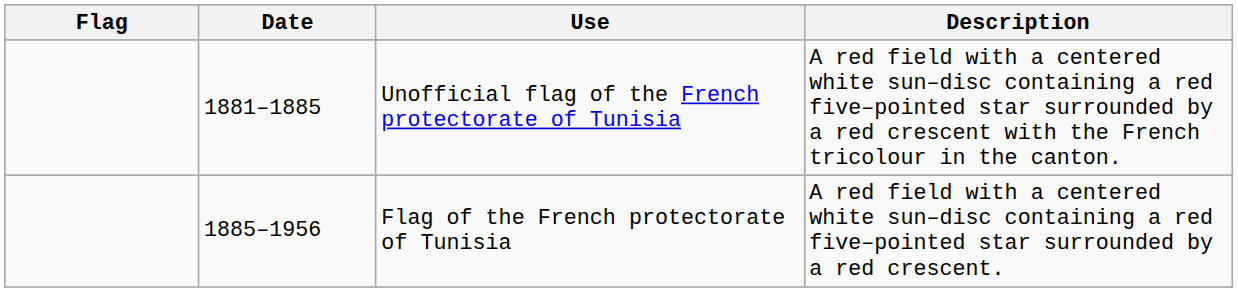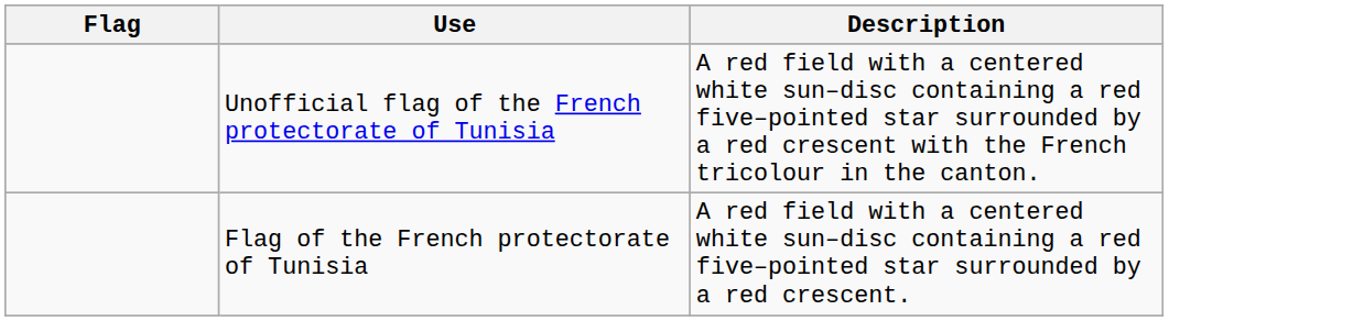 <table class="wikitable">
 <tr>
 <th style="width:110px;">Flag</th>
-<th style="width:100px;">Date</th>
 <th style="width:250px;">Use</th>
 <th style="width:250px;">Description</th>
 </tr>
 <tr>
 <td></td>
-<td>1881–1885</td>
 <td>Unofficial flag of the <a href='#'>French protectorate of Tunisia</a></td>
 <td>A red field with a centered white sun–disc containing a red five–pointed star surrounded by a red crescent with the French tricolour in the canton.</td>
 </tr>
 <tr>
 <td></td>
-<td>1885–1956</td>
 <td>Flag of the French protectorate of Tunisia</td>
 <td>A red field with a centered white sun–disc containing a red five–pointed star surrounded by a red crescent.</td>
 </tr>
 </table>
